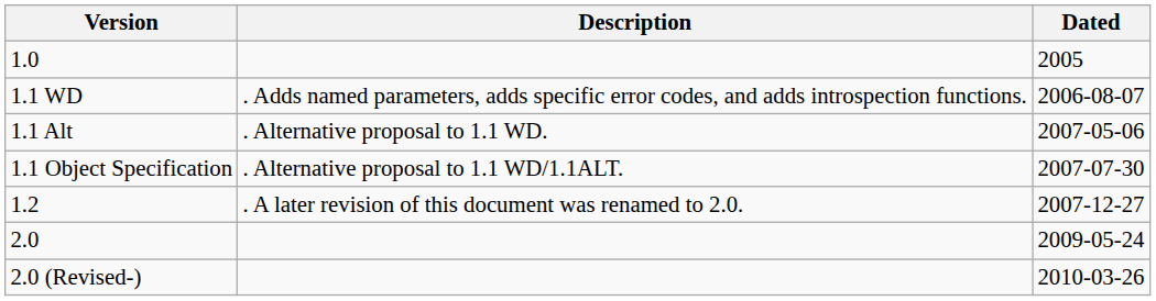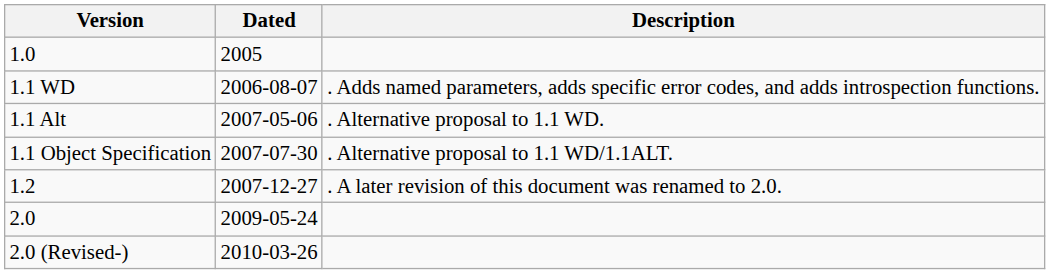 <table class="wikitable">
 <tr>
 <th>Version</th>
+<th>Dated</th>
 <th>Description</th>
-<th>Dated</th>
 </tr>
 <tr>
 <td>1.0</td>
+<td>2005</td>
 <td></td>
-<td>2005</td>
 </tr>
 <tr>
 <td>1.1 WD</td>
+<td>2006-08-07</td>
 <td>. Adds named parameters, adds specific error codes, and adds introspection functions.</td>
-<td>2006-08-07</td>
 </tr>
 <tr>
 <td>1.1 Alt</td>
+<td>2007-05-06</td>
 <td>. Alternative proposal to 1.1 WD.</td>
-<td>2007-05-06</td>
 </tr>
 <tr>
 <td>1.1 Object Specification</td>
+<td>2007-07-30</td>
 <td>. Alternative proposal to 1.1 WD/1.1ALT.</td>
-<td>2007-07-30</td>
 </tr>
 <tr>
 <td>1.2</td>
+<td>2007-12-27</td>
 <td>. A later revision of this document was renamed to 2.0.</td>
-<td>2007-12-27</td>
 </tr>
 <tr>
 <td>2.0</td>
+<td>2009-05-24</td>
 <td></td>
-<td>2009-05-24</td>
 </tr>
 <tr>
 <td>2.0 (Revised-)</td>
+<td>2010-03-26</td>
 <td></td>
-<td>2010-03-26</td>
 </tr>
 </table>
